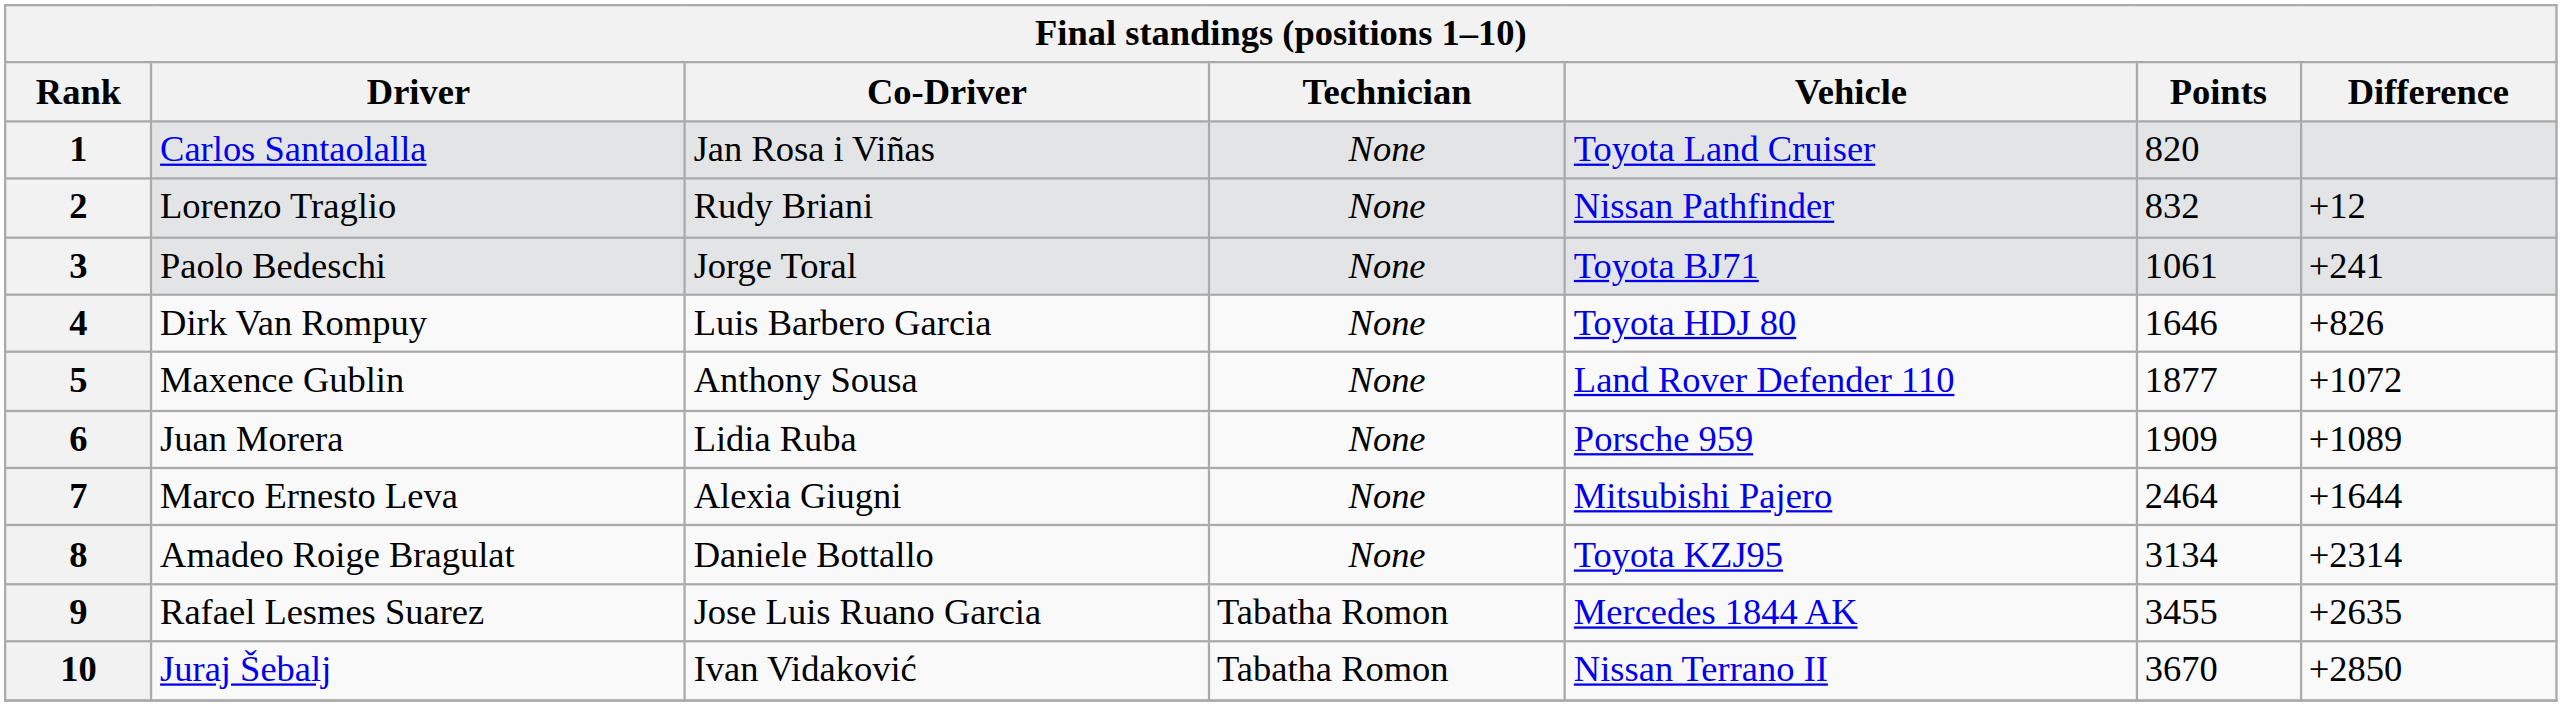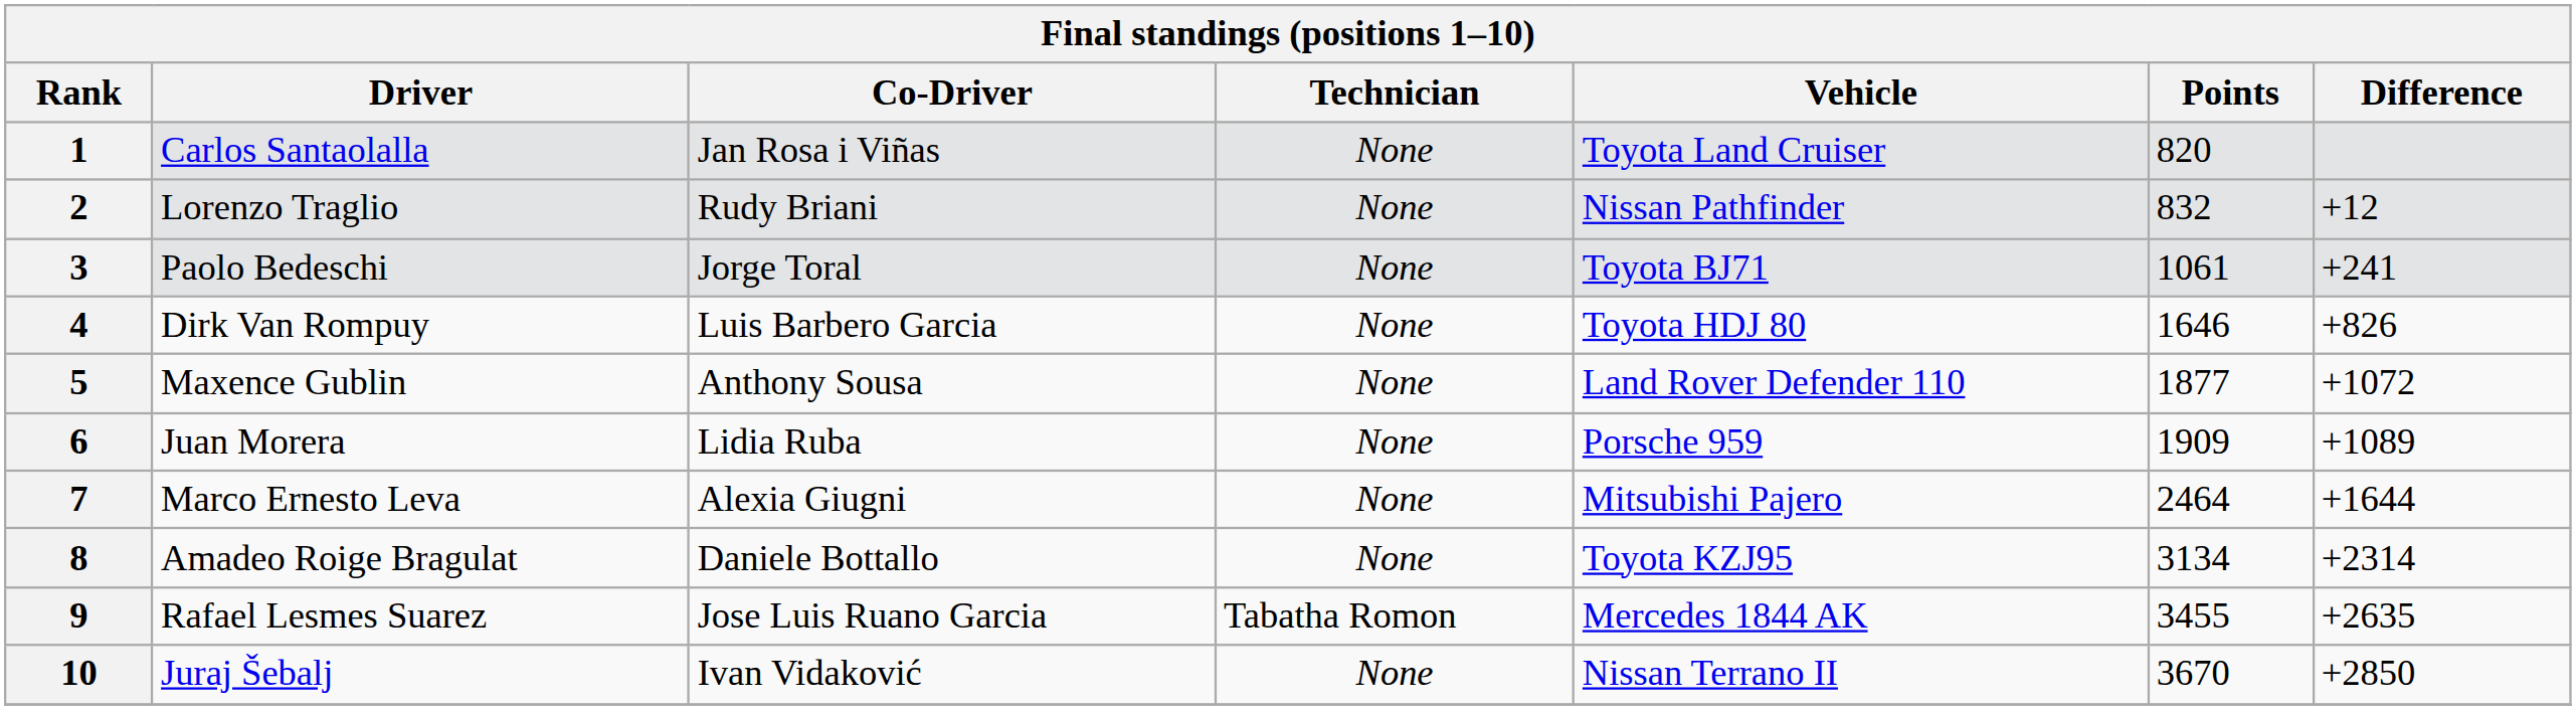 <table class="wikitable" style="width:70em;margin-bottom:0;">
 <tr>
 <th colspan=7>Final standings (positions 1–10)</th>
 </tr>
 <tr>
 <th>Rank</th>
 <th>Driver</th>
 <th>Co-Driver</th>
 <th>Technician</th>
 <th>Vehicle</th>
 <th>Points</th>
 <th>Difference</th>
 </tr>
 <tr style="background:#e3e4e5;">
 <th>1</th>
 <td> <a href='#'>Carlos Santaolalla</a></td>
 <td> Jan Rosa i Viñas</td>
 <td align="center"><em>None</em></td>
 <td><a href='#'>Toyota Land Cruiser</a></td>
 <td>820</td>
 <td></td>
 </tr>
 <tr style="background:#e3e4e5;">
 <th>2</th>
 <td> Lorenzo Traglio</td>
 <td> Rudy Briani</td>
 <td align="center"><em>None</em></td>
 <td><a href='#'>Nissan Pathfinder</a></td>
 <td>832</td>
 <td>+12</td>
 </tr>
 <tr style="background:#e3e4e5;">
 <th>3</th>
 <td> Paolo Bedeschi</td>
 <td> Jorge Toral</td>
 <td align="center"><em>None</em></td>
 <td><a href='#'>Toyota BJ71</a></td>
 <td>1061</td>
 <td>+241</td>
 </tr>
 <tr>
 <th>4</th>
 <td> Dirk Van Rompuy</td>
 <td> Luis Barbero Garcia</td>
 <td align="center"><em>None</em></td>
 <td><a href='#'>Toyota HDJ 80</a></td>
 <td>1646</td>
 <td>+826</td>
 </tr>
 <tr>
 <th>5</th>
 <td> Maxence Gublin</td>
 <td> Anthony Sousa</td>
 <td align="center"><em>None</em></td>
 <td><a href='#'>Land Rover Defender 110</a></td>
 <td>1877</td>
 <td>+1072</td>
 </tr>
 <tr>
 <th>6</th>
 <td> Juan Morera</td>
 <td> Lidia Ruba</td>
 <td align="center"><em>None</em></td>
 <td><a href='#'>Porsche 959</a></td>
 <td>1909</td>
 <td>+1089</td>
 </tr>
 <tr>
 <th>7</th>
 <td> Marco Ernesto Leva</td>
 <td> Alexia Giugni</td>
 <td align="center"><em>None</em></td>
 <td><a href='#'>Mitsubishi Pajero</a></td>
 <td>2464</td>
 <td>+1644</td>
 </tr>
 <tr>
 <th>8</th>
 <td> Amadeo Roige Bragulat</td>
 <td> Daniele Bottallo</td>
 <td align="center"><em>None</em></td>
 <td><a href='#'>Toyota KZJ95</a></td>
 <td>3134</td>
 <td>+2314</td>
 </tr>
 <tr>
 <th>9</th>
 <td> Rafael Lesmes Suarez</td>
 <td> Jose Luis Ruano Garcia</td>
 <td> Tabatha Romon</td>
 <td><a href='#'>Mercedes 1844 AK</a></td>
 <td>3455</td>
 <td>+2635</td>
 </tr>
 <tr>
 <th>10</th>
 <td> <a href='#'>Juraj Šebalj</a></td>
 <td> Ivan Vidaković</td>
-<td> Tabatha Romon</td>
+<td align="center"><em>None</em></td>
 <td><a href='#'>Nissan Terrano II</a></td>
 <td>3670</td>
 <td>+2850</td>
 </tr>
 <tr>
 </tr>
 </table>
